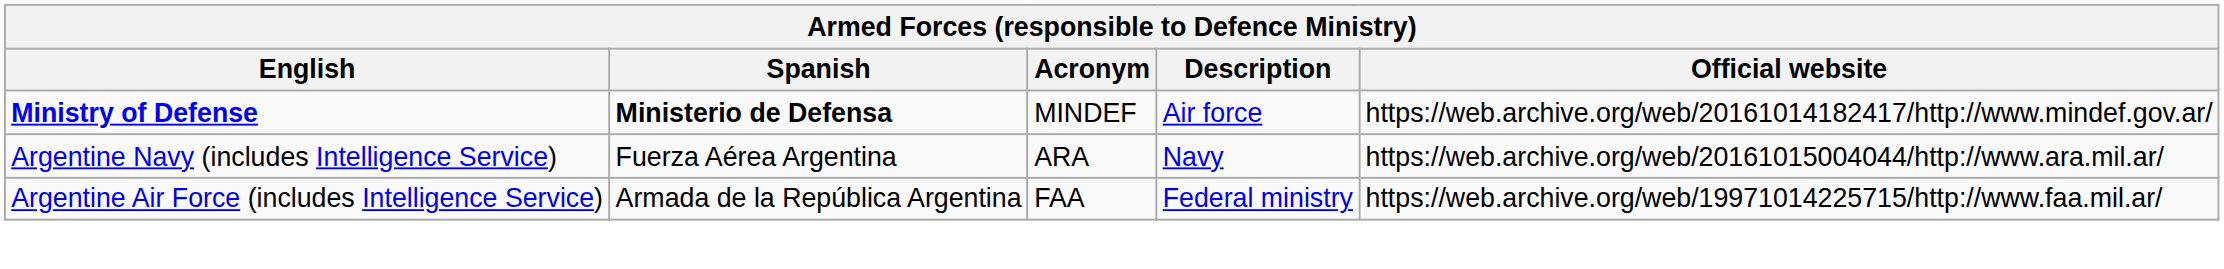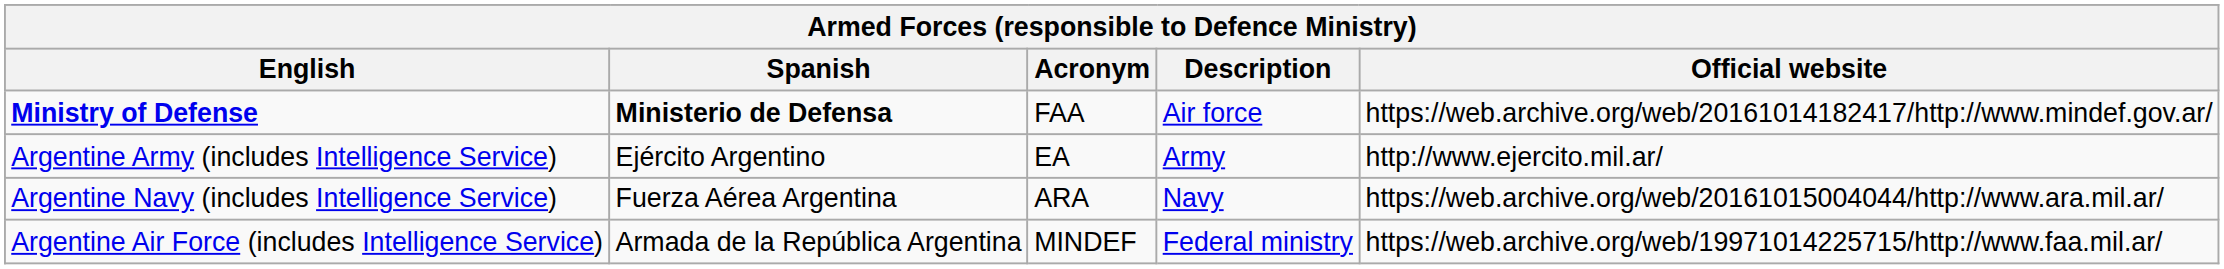 <table class="wikitable collapsible collapsed" style="min-width:50em; font-size:88%">
 <tr>
 <th colspan=5>Armed Forces (responsible to Defence Ministry)</th>
 </tr>
 <tr>
 <th>English</th>
 <th>Spanish</th>
 <th>Acronym</th>
 <th>Description</th>
 <th>Official website</th>
 </tr>
 <tr>
 <td><strong><a href='#'>Ministry of Defense</a></strong></td>
 <td><strong>Ministerio de Defensa</strong></td>
-<td>MINDEF</td>
+<td>FAA</td>
 <td><a href='#'>Air force</a></td>
 <td>https://web.archive.org/web/20161014182417/http://www.mindef.gov.ar/</td>
+</tr>
+<tr>
+<td><a href='#'>Argentine Army</a> (includes <a href='#'>Intelligence Service</a>)</td>
+<td>Ejército Argentino</td>
+<td>EA</td>
+<td><a href='#'>Army</a></td>
+<td>http://www.ejercito.mil.ar/</td>
 </tr>
 <tr>
 <td><a href='#'>Argentine Navy</a> (includes <a href='#'>Intelligence Service</a>)</td>
 <td>Fuerza Aérea Argentina</td>
 <td>ARA</td>
 <td><a href='#'>Navy</a></td>
 <td>https://web.archive.org/web/20161015004044/http://www.ara.mil.ar/</td>
 </tr>
 <tr>
 <td><a href='#'>Argentine Air Force</a> (includes <a href='#'>Intelligence Service</a>)</td>
 <td>Armada de la República Argentina</td>
-<td>FAA</td>
+<td>MINDEF</td>
 <td><a href='#'>Federal ministry</a></td>
 <td>https://web.archive.org/web/19971014225715/http://www.faa.mil.ar/</td>
 </tr>
 </table>
